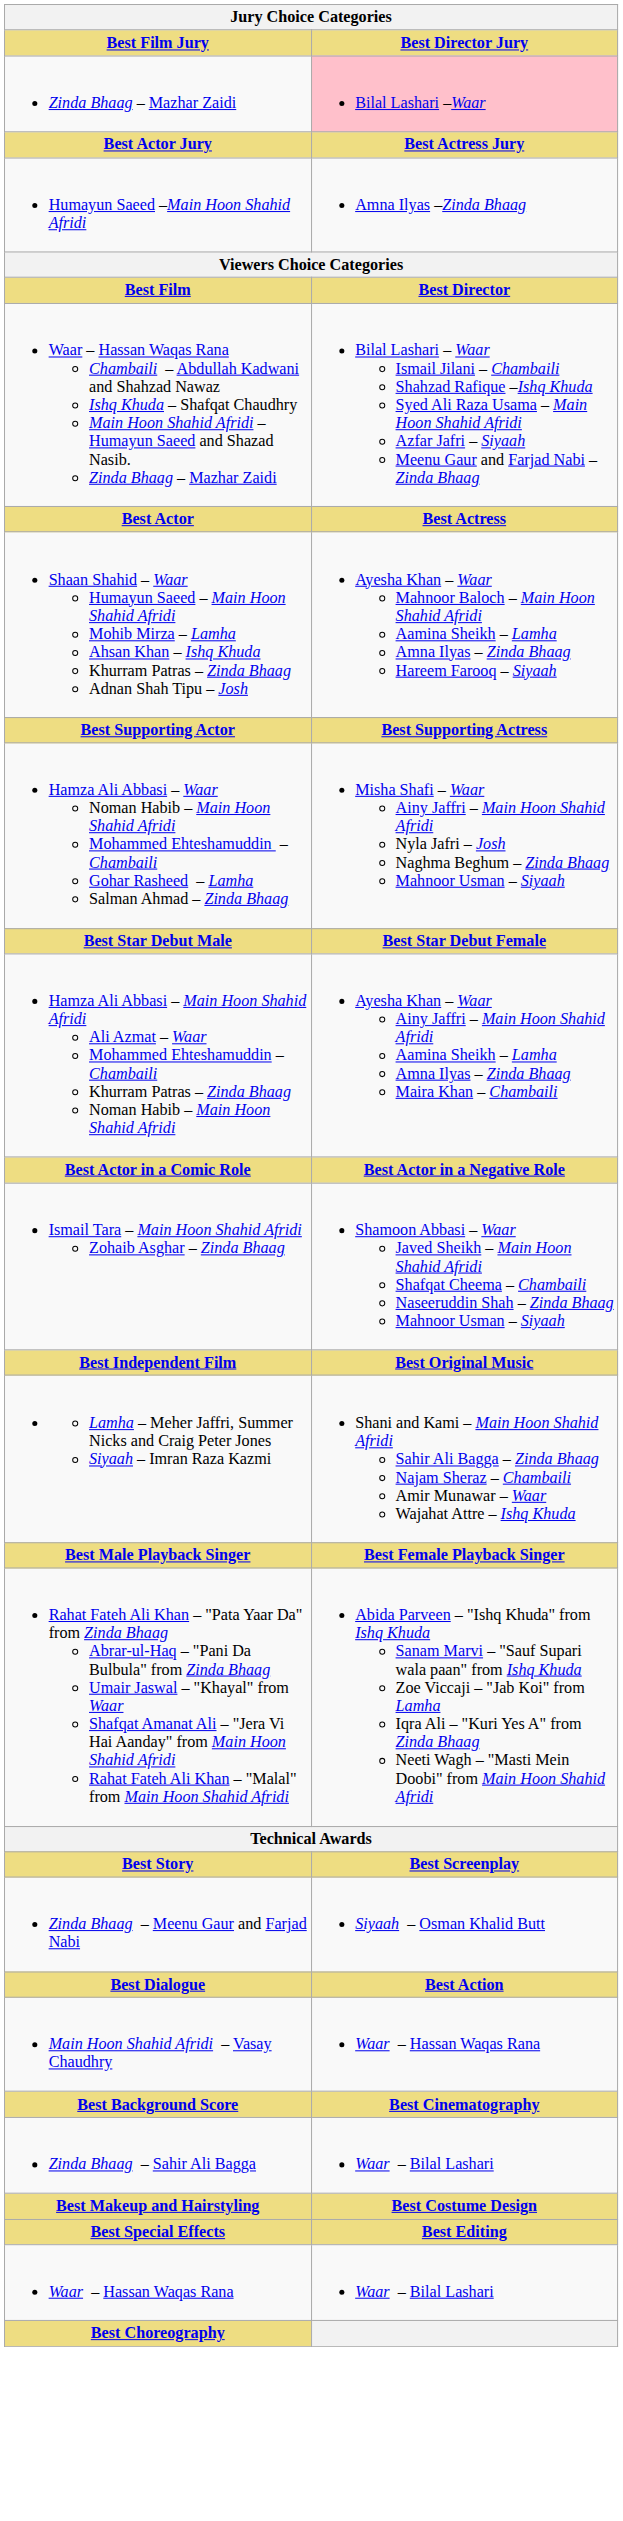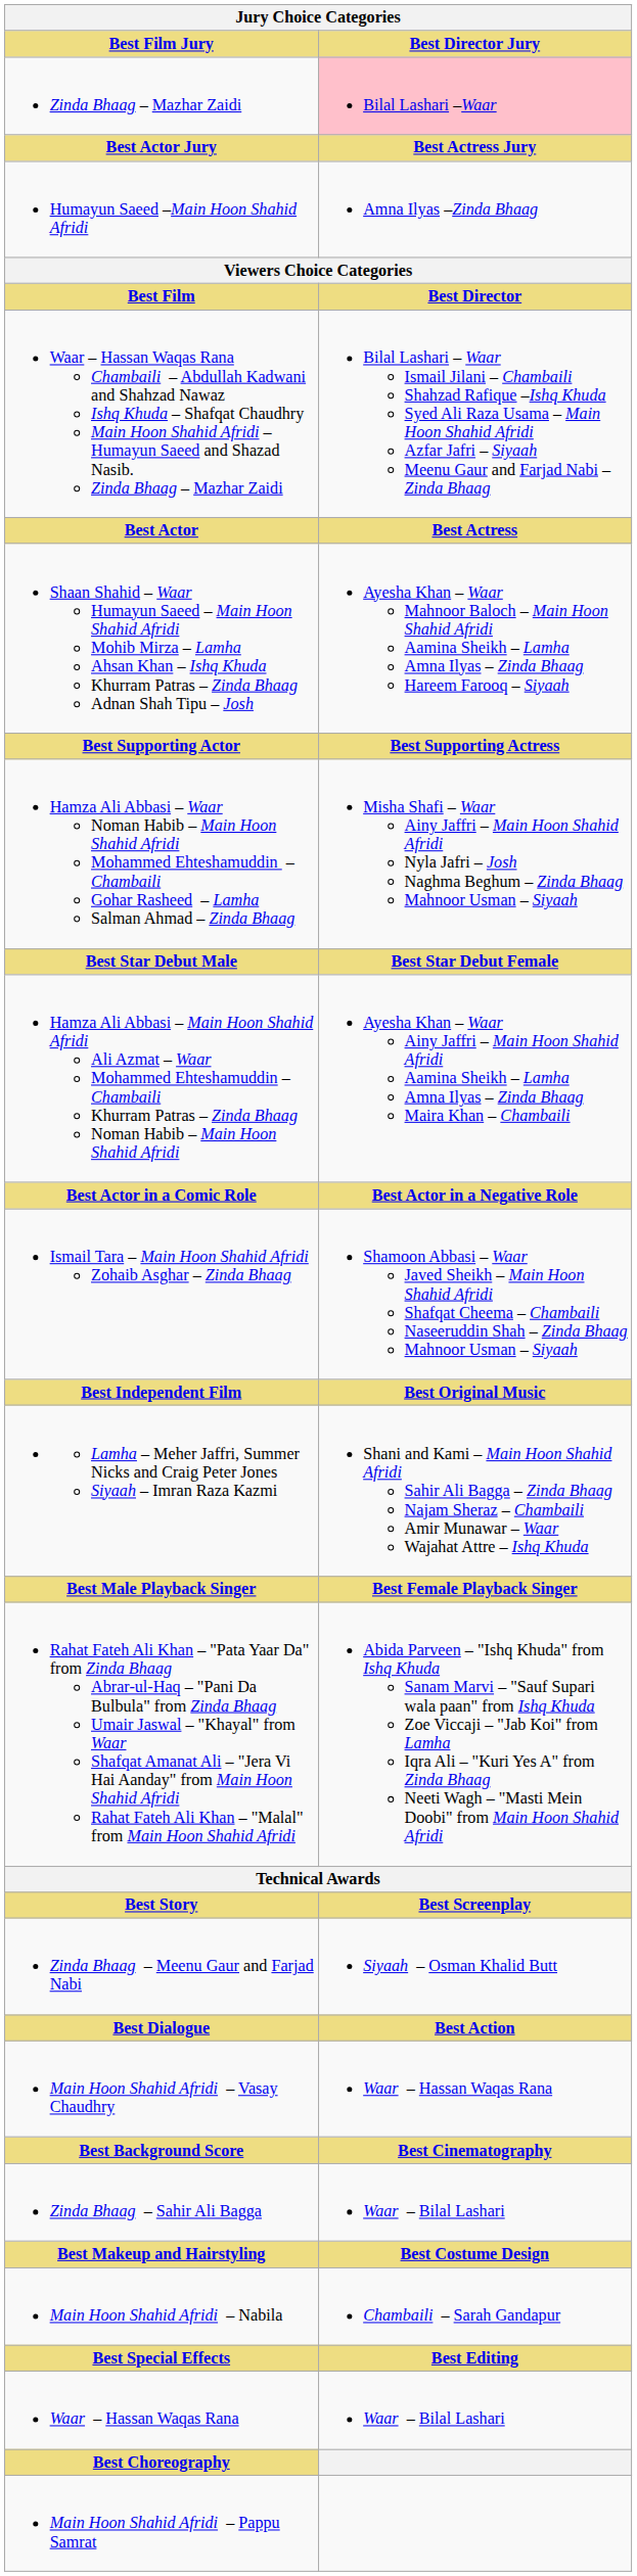 <table class=wikitable>
 <tr>
 <th colspan="2">Jury Choice Categories</th>
 </tr>
 <tr>
 <th style="background:#EEDD82; width:50%"><a href='#'>Best Film Jury</a></th>
 <th style="background:#EEDD82; width:50%"><a href='#'>Best Director Jury</a></th>
 </tr>
 <tr>
 <td valign="top"><br><ul><li><em><a href='#'>Zinda Bhaag</a></em> – <a href='#'>Mazhar Zaidi</a> </li></ul></td>
 <td valign="top" style="background: pink;"><br><ul><li><a href='#'>Bilal Lashari</a> –<em><a href='#'>Waar</a></em> </li></ul></td>
 </tr>
 <tr>
 <th style="background:#EEDD82; width:50%"><a href='#'>Best Actor Jury</a></th>
 <th style="background:#EEDD82; width:50%"><a href='#'>Best Actress Jury</a></th>
 </tr>
 <tr>
 <td valign="top"><br><ul><li><a href='#'>Humayun Saeed</a> –<em><a href='#'>Main Hoon Shahid Afridi</a></em> </li></ul></td>
 <td valign="top"><br><ul><li><a href='#'>Amna Ilyas</a> –<em><a href='#'>Zinda Bhaag</a></em> </li></ul></td>
 </tr>
 <tr>
 <th colspan="2">Viewers Choice Categories</th>
 </tr>
 <tr>
 <th style="background:#EEDD82; width:50%"><a href='#'>Best Film</a></th>
 <th style="background:#EEDD82; width:50%"><a href='#'>Best Director</a></th>
 </tr>
 <tr>
 <td valign="top"><br><ul><li><a href='#'>Waar</a> – <a href='#'>Hassan Waqas Rana</a> <ul><li><em><a href='#'>Chambaili</a></em>  – <a href='#'>Abdullah Kadwani</a> and Shahzad Nawaz</li><li><em><a href='#'>Ishq Khuda</a></em> – Shafqat Chaudhry</li><li><em><a href='#'>Main Hoon Shahid Afridi</a></em> – <a href='#'>Humayun Saeed</a> and Shazad Nasib.</li><li><em><a href='#'>Zinda Bhaag</a></em> – <a href='#'>Mazhar Zaidi</a></li></ul></li></ul></td>
 <td valign="top"><br><ul><li><a href='#'>Bilal Lashari</a> – <em><a href='#'>Waar</a></em> <ul><li><a href='#'>Ismail Jilani</a> – <em><a href='#'>Chambaili</a></em></li><li><a href='#'>Shahzad Rafique</a> –<em><a href='#'>Ishq Khuda</a></em></li><li><a href='#'>Syed Ali Raza Usama</a> – <em><a href='#'>Main Hoon Shahid Afridi</a></em></li><li><a href='#'>Azfar Jafri</a> – <em><a href='#'>Siyaah</a></em></li><li><a href='#'>Meenu Gaur</a> and <a href='#'>Farjad Nabi</a> – <em><a href='#'>Zinda Bhaag</a></em></li></ul></li></ul></td>
 </tr>
 <tr>
 <th style="background:#EEDD82"><a href='#'>Best Actor</a></th>
 <th style="background:#EEDD82"><a href='#'>Best Actress</a></th>
 </tr>
 <tr>
 <td valign="top"><br><ul><li><a href='#'>Shaan Shahid</a> – <em><a href='#'>Waar</a></em> <ul><li><a href='#'>Humayun Saeed</a> – <em><a href='#'>Main Hoon Shahid Afridi</a></em></li><li><a href='#'>Mohib Mirza</a> – <em><a href='#'>Lamha</a></em></li><li><a href='#'>Ahsan Khan</a> – <em><a href='#'>Ishq Khuda</a></em></li><li>Khurram Patras – <em><a href='#'>Zinda Bhaag</a></em></li><li>Adnan Shah Tipu – <em><a href='#'>Josh</a></em></li></ul></li></ul></td>
 <td valign="top"><br><ul><li><a href='#'>Ayesha Khan</a> – <em><a href='#'>Waar</a></em> <ul><li><a href='#'>Mahnoor Baloch</a> – <em><a href='#'>Main Hoon Shahid Afridi</a></em></li><li><a href='#'>Aamina Sheikh</a> – <em><a href='#'>Lamha</a></em></li><li><a href='#'>Amna Ilyas</a> – <em><a href='#'>Zinda Bhaag</a></em></li><li><a href='#'>Hareem Farooq</a> – <em><a href='#'>Siyaah</a></em></li></ul></li></ul></td>
 </tr>
 <tr>
 <th style="background:#EEDD82"><a href='#'>Best Supporting Actor</a></th>
 <th style="background:#EEDD82"><a href='#'>Best Supporting Actress</a></th>
 </tr>
 <tr>
 <td valign="top"><br><ul><li><a href='#'>Hamza Ali Abbasi</a> – <em><a href='#'>Waar</a></em><ul><li>Noman Habib – <em><a href='#'>Main Hoon Shahid Afridi</a></em> </li><li><a href='#'>Mohammed Ehteshamuddin </a> – <em><a href='#'>Chambaili</a></em></li><li><a href='#'>Gohar Rasheed</a>  – <em><a href='#'>Lamha</a></em></li><li>Salman Ahmad – <em><a href='#'>Zinda Bhaag</a></em></li></ul></li></ul></td>
 <td valign="top"><br><ul><li><a href='#'>Misha Shafi</a> – <em><a href='#'>Waar</a></em> <ul><li><a href='#'>Ainy Jaffri</a> – <em><a href='#'>Main Hoon Shahid Afridi</a></em></li><li>Nyla Jafri – <em><a href='#'>Josh</a></em></li><li>Naghma Beghum – <em><a href='#'>Zinda Bhaag</a></em></li><li><a href='#'>Mahnoor Usman</a> – <em><a href='#'>Siyaah</a></em></li></ul></li></ul></td>
 </tr>
 <tr>
 <th style="background:#EEDD82"><a href='#'>Best Star Debut Male</a></th>
 <th style="background:#EEDD82"><a href='#'>Best Star Debut Female</a></th>
 </tr>
 <tr>
 <td valign="top"><br><ul><li><a href='#'>Hamza Ali Abbasi</a> – <em><a href='#'>Main Hoon Shahid Afridi</a></em> <ul><li><a href='#'>Ali Azmat</a> – <em><a href='#'>Waar</a></em></li><li><a href='#'>Mohammed Ehteshamuddin</a> – <em><a href='#'>Chambaili</a></em></li><li>Khurram Patras – <em><a href='#'>Zinda Bhaag</a></em></li><li>Noman Habib – <em><a href='#'>Main Hoon Shahid Afridi</a></em></li></ul></li></ul></td>
 <td valign="top"><br><ul><li><a href='#'>Ayesha Khan</a> – <em><a href='#'>Waar</a></em> <ul><li><a href='#'>Ainy Jaffri</a> – <em><a href='#'>Main Hoon Shahid Afridi</a></em></li><li><a href='#'>Aamina Sheikh</a> – <em><a href='#'>Lamha</a></em></li><li><a href='#'>Amna Ilyas</a> – <em><a href='#'>Zinda Bhaag</a></em></li><li><a href='#'>Maira Khan</a> – <em><a href='#'>Chambaili</a></em></li></ul></li></ul></td>
 </tr>
 <tr>
 <th style="background:#EEDD82"><a href='#'>Best Actor in a Comic Role</a></th>
 <th style="background:#EEDD82"><a href='#'>Best Actor in a Negative Role</a></th>
 </tr>
 <tr>
 <td valign="top"><br><ul><li><a href='#'>Ismail Tara</a> – <em><a href='#'>Main Hoon Shahid Afridi</a></em> <ul><li><a href='#'>Zohaib Asghar</a> – <em><a href='#'>Zinda Bhaag</a></em></li></ul></li></ul></td>
 <td valign="top"><br><ul><li><a href='#'>Shamoon Abbasi</a> – <em><a href='#'>Waar</a></em> <ul><li><a href='#'>Javed Sheikh</a> – <em><a href='#'>Main Hoon Shahid Afridi</a></em></li><li><a href='#'>Shafqat Cheema</a> – <em><a href='#'>Chambaili</a></em></li><li><a href='#'>Naseeruddin Shah</a> – <em><a href='#'>Zinda Bhaag</a></em></li><li><a href='#'>Mahnoor Usman</a> – <em><a href='#'>Siyaah</a></em></li></ul></li></ul></td>
 </tr>
 <tr>
 <th style="background:#EEDD82"><a href='#'>Best Independent Film</a></th>
 <th style="background:#EEDD82"><a href='#'>Best Original Music</a></th>
 </tr>
 <tr>
 <td valign="top"><br><ul><li><ul><li><em><a href='#'>Lamha</a></em> – Meher Jaffri, Summer Nicks and Craig Peter Jones</li><li><em><a href='#'>Siyaah</a></em> – Imran Raza Kazmi</li></ul></li></ul></td>
 <td valign="top"><br><ul><li>Shani and Kami – <em><a href='#'>Main Hoon Shahid Afridi</a></em> <ul><li><a href='#'>Sahir Ali Bagga</a> – <em><a href='#'>Zinda Bhaag</a></em></li><li><a href='#'>Najam Sheraz</a> – <em><a href='#'>Chambaili</a></em></li><li>Amir Munawar – <em><a href='#'>Waar</a></em></li><li>Wajahat Attre – <em><a href='#'>Ishq Khuda</a></em></li></ul></li></ul></td>
 </tr>
 <tr>
 <th style="background:#EEDD82"><a href='#'>Best Male Playback Singer</a></th>
 <th style="background:#EEDD82"><a href='#'>Best Female Playback Singer</a></th>
 </tr>
 <tr>
 <td valign="top"><br><ul><li><a href='#'>Rahat Fateh Ali Khan</a> – "Pata Yaar Da" from <em><a href='#'>Zinda Bhaag</a></em> <ul><li><a href='#'>Abrar-ul-Haq</a> – "Pani Da Bulbula" from <em><a href='#'>Zinda Bhaag</a></em></li><li><a href='#'>Umair Jaswal</a> – "Khayal" from <em><a href='#'>Waar</a></em></li><li><a href='#'>Shafqat Amanat Ali</a> – "Jera Vi Hai Aanday" from <em><a href='#'>Main Hoon Shahid Afridi</a></em></li><li><a href='#'>Rahat Fateh Ali Khan</a> – "Malal" from <em><a href='#'>Main Hoon Shahid Afridi</a></em></li></ul></li></ul></td>
 <td valign="top"><br><ul><li><a href='#'>Abida Parveen</a> – "Ishq Khuda" from <em><a href='#'>Ishq Khuda</a></em> <ul><li><a href='#'>Sanam Marvi</a> – "Sauf Supari wala paan" from <em><a href='#'>Ishq Khuda</a></em></li><li>Zoe Viccaji – "Jab Koi" from <em><a href='#'>Lamha</a></em></li><li>Iqra Ali – "Kuri Yes A" from <em><a href='#'>Zinda Bhaag</a></em></li><li>Neeti Wagh – "Masti Mein Doobi" from <em><a href='#'>Main Hoon Shahid Afridi</a></em></li></ul></li></ul></td>
 </tr>
 <tr>
 <th colspan="2">Technical Awards</th>
 </tr>
 <tr>
 <th style="background:#EEDD82; width:50%"><a href='#'>Best Story</a></th>
 <th style="background:#EEDD82; width:50%"><a href='#'>Best Screenplay</a></th>
 </tr>
 <tr>
 <td valign="top"><br><ul><li><em><a href='#'>Zinda Bhaag</a></em>  – <a href='#'>Meenu Gaur</a> and <a href='#'>Farjad Nabi</a> </li></ul></td>
 <td valign="top"><br><ul><li><em><a href='#'>Siyaah</a></em>  – <a href='#'>Osman Khalid Butt</a> </li></ul></td>
 </tr>
 <tr>
 <th style="background:#EEDD82; width:50%"><a href='#'>Best Dialogue</a></th>
 <th style="background:#EEDD82; width:50%"><a href='#'>Best Action</a></th>
 </tr>
 <tr>
 <td valign="top"><br><ul><li><em><a href='#'>Main Hoon Shahid Afridi</a></em>  – <a href='#'>Vasay Chaudhry</a> </li></ul></td>
 <td valign="top"><br><ul><li><em><a href='#'>Waar</a></em>  – <a href='#'>Hassan Waqas Rana</a> </li></ul></td>
 </tr>
 <tr>
 <th style="background:#EEDD82; width:50%"><a href='#'>Best Background Score</a></th>
 <th style="background:#EEDD82; width:50%"><a href='#'>Best Cinematography</a></th>
 </tr>
 <tr>
 <td valign="top"><br><ul><li><em><a href='#'>Zinda Bhaag</a></em>  – <a href='#'>Sahir Ali Bagga</a> </li></ul></td>
 <td valign="top"><br><ul><li><em><a href='#'>Waar</a></em>  – <a href='#'>Bilal Lashari</a> </li></ul></td>
 </tr>
 <tr>
 <th style="background:#EEDD82; width:50%"><a href='#'>Best Makeup and Hairstyling</a></th>
 <th style="background:#EEDD82; width:50%"><a href='#'>Best Costume Design</a></th>
 </tr>
 <tr>
+<td valign="top"><br><ul><li><em><a href='#'>Main Hoon Shahid Afridi</a></em>  – Nabila </li></ul></td>
+<td valign="top"><br><ul><li><em><a href='#'>Chambaili</a></em>  – <a href='#'>Sarah Gandapur</a> </li></ul></td>
+</tr>
+<tr>
 <th style="background:#EEDD82; width:50%"><a href='#'>Best Special Effects</a></th>
 <th style="background:#EEDD82; width:50%"><a href='#'>Best Editing</a></th>
 </tr>
 <tr>
 <td valign="top"><br><ul><li><em><a href='#'>Waar</a></em>  – <a href='#'>Hassan Waqas Rana</a> </li></ul></td>
 <td valign="top"><br><ul><li><em><a href='#'>Waar</a></em>  – <a href='#'>Bilal Lashari</a> </li></ul></td>
 </tr>
 <tr>
 <th style="background:#EEDD82; width:50%"><a href='#'>Best Choreography</a></th>
 <th></th>
 </tr>
+<tr>
+<td valign="top"><br><ul><li><em><a href='#'>Main Hoon Shahid Afridi</a></em>  – <a href='#'>Pappu Samrat</a> </li></ul></td>
+<td valign="top"></td>
+</tr>
 </table>
